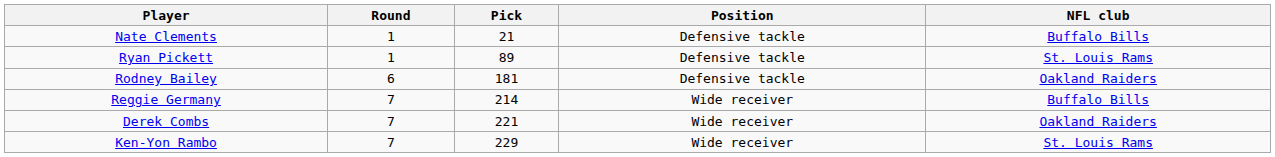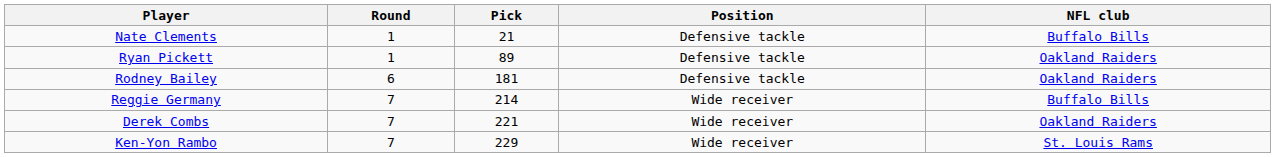 <table class="wikitable" width="80%">
 <tr>
 <th>Player</th>
 <th>Round</th>
 <th>Pick</th>
 <th>Position</th>
 <th>NFL club</th>
 </tr>
 <tr align="center" bgcolor="">
 <td><a href='#'>Nate Clements</a></td>
 <td>1</td>
 <td>21</td>
 <td>Defensive tackle</td>
 <td><a href='#'>Buffalo Bills</a></td>
 </tr>
 <tr align="center" bgcolor="">
 <td><a href='#'>Ryan Pickett</a></td>
 <td>1</td>
 <td>89</td>
 <td>Defensive tackle</td>
-<td><a href='#'>St. Louis Rams</a></td>
+<td><a href='#'>Oakland Raiders</a></td>
 </tr>
 <tr align="center" bgcolor="">
 <td><a href='#'>Rodney Bailey</a></td>
 <td>6</td>
 <td>181</td>
 <td>Defensive tackle</td>
 <td><a href='#'>Oakland Raiders</a></td>
 </tr>
 <tr align="center" bgcolor="">
 <td><a href='#'>Reggie Germany</a></td>
 <td>7</td>
 <td>214</td>
 <td>Wide receiver</td>
 <td><a href='#'>Buffalo Bills</a></td>
 </tr>
 <tr align="center" bgcolor="">
 <td><a href='#'>Derek Combs</a></td>
 <td>7</td>
 <td>221</td>
 <td>Wide receiver</td>
 <td><a href='#'>Oakland Raiders</a></td>
 </tr>
 <tr align="center" bgcolor="">
 <td><a href='#'>Ken-Yon Rambo</a></td>
 <td>7</td>
 <td>229</td>
 <td>Wide receiver</td>
 <td><a href='#'>St. Louis Rams</a></td>
 </tr>
 </table>
